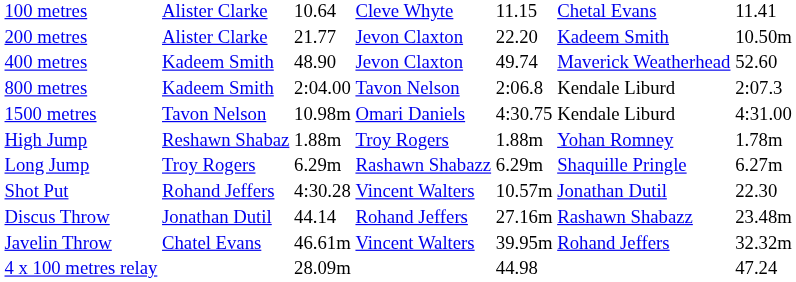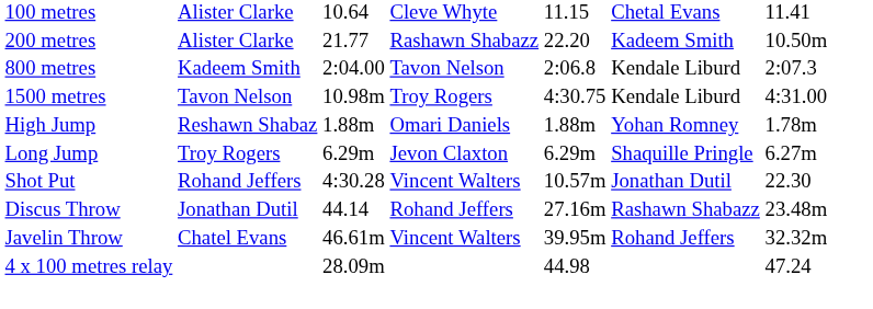 <table>
 <tr>
 <td><a href='#'>100 metres</a></td>
 <td align=left><a href='#'>Alister Clarke</a> <br> </td>
 <td>10.64</td>
 <td align=left><a href='#'>Cleve Whyte</a> <br> </td>
 <td>11.15</td>
 <td align=left><a href='#'>Chetal Evans</a> <br> </td>
 <td>11.41</td>
 </tr>
 <tr>
 <td><a href='#'>200 metres</a></td>
 <td align=left><a href='#'>Alister Clarke</a> <br> </td>
 <td>21.77</td>
-<td align=left><a href='#'>Jevon Claxton</a> <br> </td>
+<td align=left><a href='#'>Rashawn Shabazz</a> <br> </td>
 <td>22.20</td>
 <td align=left><a href='#'>Kadeem Smith</a> <br> </td>
 <td>10.50m</td>
-</tr>
-<tr>
-<td><a href='#'>400 metres</a></td>
-<td align=left><a href='#'>Kadeem Smith</a> <br> </td>
-<td>48.90</td>
-<td align=left><a href='#'>Jevon Claxton</a> <br> </td>
-<td>49.74</td>
-<td align=left><a href='#'>Maverick Weatherhead</a> <br> </td>
-<td>52.60</td>
 </tr>
 <tr>
 <td><a href='#'>800 metres</a></td>
 <td align=left><a href='#'>Kadeem Smith</a> <br> </td>
 <td>2:04.00</td>
 <td align=left><a href='#'>Tavon Nelson</a> <br> </td>
 <td>2:06.8</td>
 <td align=left>Kendale Liburd <br> </td>
 <td>2:07.3</td>
 </tr>
 <tr>
 <td><a href='#'>1500 metres</a></td>
 <td align=left><a href='#'>Tavon Nelson</a> <br> </td>
 <td>10.98m</td>
-<td align=left><a href='#'>Omari Daniels</a> <br> </td>
+<td align=left><a href='#'>Troy Rogers</a> <br> </td>
 <td>4:30.75</td>
 <td align=left>Kendale Liburd <br> </td>
 <td>4:31.00</td>
 </tr>
 <tr>
 <td><a href='#'>High Jump</a></td>
 <td align=left><a href='#'>Reshawn Shabaz</a> <br> </td>
 <td>1.88m</td>
-<td align=left><a href='#'>Troy Rogers</a> <br> </td>
+<td align=left><a href='#'>Omari Daniels</a> <br> </td>
 <td>1.88m</td>
 <td align=left><a href='#'>Yohan Romney</a> <br> </td>
 <td>1.78m</td>
 </tr>
 <tr>
 <td><a href='#'>Long Jump</a></td>
 <td align=left><a href='#'>Troy Rogers</a> <br> </td>
 <td>6.29m</td>
-<td align=left><a href='#'>Rashawn Shabazz</a> <br> </td>
+<td align=left><a href='#'>Jevon Claxton</a> <br> </td>
 <td>6.29m</td>
 <td align=left><a href='#'>Shaquille Pringle</a> <br> </td>
 <td>6.27m</td>
 </tr>
 <tr>
 <td><a href='#'>Shot Put</a></td>
 <td align=left><a href='#'>Rohand Jeffers</a> <br> </td>
 <td>4:30.28</td>
 <td align=left><a href='#'>Vincent Walters</a> <br> </td>
 <td>10.57m</td>
 <td align=left><a href='#'>Jonathan Dutil</a> <br> </td>
 <td>22.30</td>
 </tr>
 <tr>
 <td><a href='#'>Discus Throw</a></td>
 <td align=left><a href='#'>Jonathan Dutil</a> <br> </td>
 <td>44.14</td>
 <td align=left><a href='#'>Rohand Jeffers</a> <br> </td>
 <td>27.16m</td>
 <td align=left><a href='#'>Rashawn Shabazz</a> <br> </td>
 <td>23.48m</td>
 </tr>
 <tr>
 <td><a href='#'>Javelin Throw</a></td>
 <td align=left><a href='#'>Chatel Evans</a> <br> </td>
 <td>46.61m</td>
 <td align=left><a href='#'>Vincent Walters</a> <br> </td>
 <td>39.95m</td>
 <td align=left><a href='#'>Rohand Jeffers</a> <br> </td>
 <td>32.32m</td>
 </tr>
 <tr>
 <td><a href='#'>4 x 100 metres relay</a></td>
 <td></td>
 <td>28.09m</td>
 <td></td>
 <td>44.98</td>
 <td></td>
 <td>47.24</td>
 </tr>
 </table>
